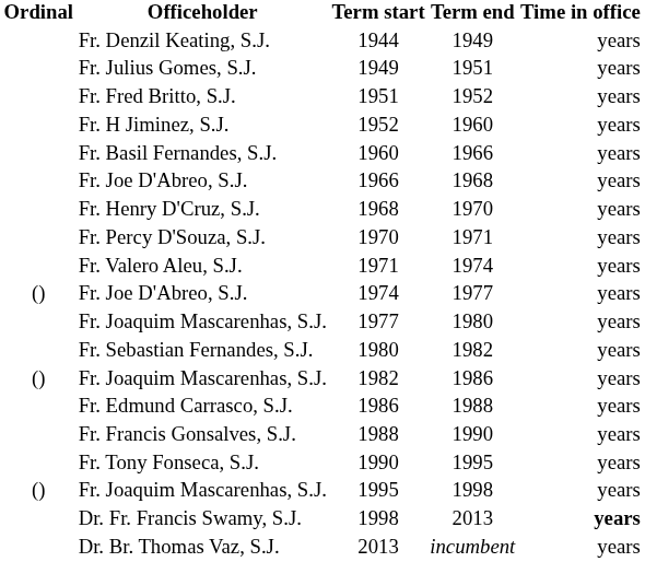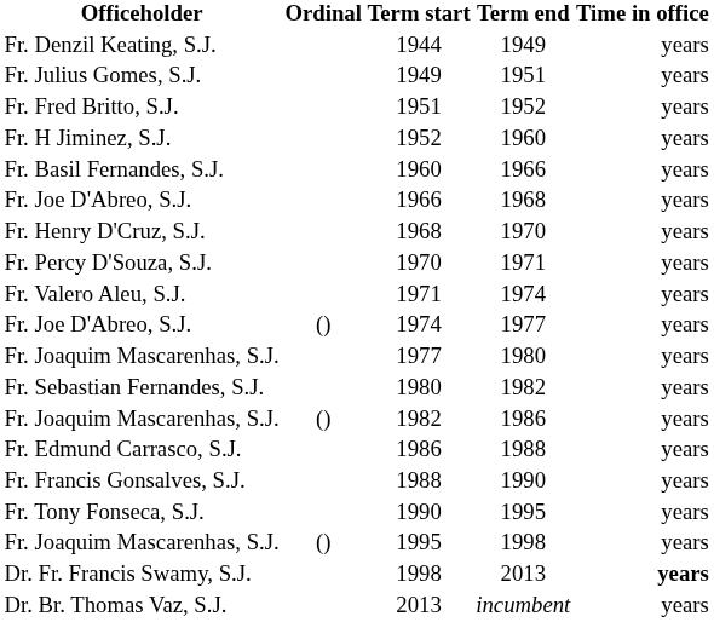 <table>
 <tr>
+<th>Officeholder</th>
 <th>Ordinal</th>
-<th>Officeholder</th>
 <th>Term start</th>
 <th>Term end</th>
 <th>Time in office</th>
 </tr>
 <tr>
+<td>Fr. Denzil Keating, S.J.</td>
 <td align=center></td>
-<td>Fr. Denzil Keating, S.J.</td>
 <td align=center>1944</td>
 <td align=center>1949</td>
 <td align=right> years</td>
 </tr>
 <tr>
+<td>Fr. Julius Gomes, S.J.</td>
 <td align=center></td>
-<td>Fr. Julius Gomes, S.J.</td>
 <td align=center>1949</td>
 <td align=center>1951</td>
 <td align=right> years</td>
 </tr>
 <tr>
+<td>Fr. Fred Britto, S.J.</td>
 <td align=center></td>
-<td>Fr. Fred Britto, S.J.</td>
 <td align=center>1951</td>
 <td align=center>1952</td>
 <td align=right> years</td>
 </tr>
 <tr>
+<td>Fr. H Jiminez, S.J.</td>
 <td align=center></td>
-<td>Fr. H Jiminez, S.J.</td>
 <td align=center>1952</td>
 <td align=center>1960</td>
 <td align=right> years</td>
 </tr>
 <tr>
+<td>Fr. Basil Fernandes, S.J.</td>
 <td align=center></td>
-<td>Fr. Basil Fernandes, S.J.</td>
 <td align=center>1960</td>
 <td align=center>1966</td>
 <td align=right> years</td>
 </tr>
 <tr>
+<td>Fr. Joe D'Abreo, S.J.</td>
 <td align=center></td>
-<td>Fr. Joe D'Abreo, S.J.</td>
 <td align=center>1966</td>
 <td align=center>1968</td>
 <td align=right> years</td>
 </tr>
 <tr>
+<td>Fr. Henry D'Cruz, S.J.</td>
 <td align=center></td>
-<td>Fr. Henry D'Cruz, S.J.</td>
 <td align=center>1968</td>
 <td align=center>1970</td>
 <td align=right> years</td>
 </tr>
 <tr>
+<td>Fr. Percy D'Souza, S.J.</td>
 <td align=center></td>
-<td>Fr. Percy D'Souza, S.J.</td>
 <td align=center>1970</td>
 <td align=center>1971</td>
 <td align=right> years</td>
 </tr>
 <tr>
+<td>Fr. Valero Aleu, S.J.</td>
 <td align=center></td>
-<td>Fr. Valero Aleu, S.J.</td>
 <td align=center>1971</td>
 <td align=center>1974</td>
 <td align=right> years</td>
 </tr>
 <tr>
+<td>Fr. Joe D'Abreo, S.J.</td>
 <td align=center>()</td>
-<td>Fr. Joe D'Abreo, S.J.</td>
 <td align=center>1974</td>
 <td align=center>1977</td>
 <td align=right> years</td>
 </tr>
 <tr>
+<td>Fr. Joaquim Mascarenhas, S.J.</td>
 <td align=center></td>
-<td>Fr. Joaquim Mascarenhas, S.J.</td>
 <td align=center>1977</td>
 <td align=center>1980</td>
 <td align=right> years</td>
 </tr>
 <tr>
+<td>Fr. Sebastian Fernandes, S.J.</td>
 <td align=center></td>
-<td>Fr. Sebastian Fernandes, S.J.</td>
 <td align=center>1980</td>
 <td align=center>1982</td>
 <td align=right> years</td>
 </tr>
 <tr>
+<td>Fr. Joaquim Mascarenhas, S.J.</td>
 <td align=center>()</td>
-<td>Fr. Joaquim Mascarenhas, S.J.</td>
 <td align=center>1982</td>
 <td align=center>1986</td>
 <td align=right> years</td>
 </tr>
 <tr>
+<td>Fr. Edmund Carrasco, S.J.</td>
 <td align=center></td>
-<td>Fr. Edmund Carrasco, S.J.</td>
 <td align=center>1986</td>
 <td align=center>1988</td>
 <td align=right> years</td>
 </tr>
 <tr>
+<td>Fr. Francis Gonsalves, S.J.</td>
 <td align=center></td>
-<td>Fr. Francis Gonsalves, S.J.</td>
 <td align=center>1988</td>
 <td align=center>1990</td>
 <td align=right> years</td>
 </tr>
 <tr>
+<td>Fr. Tony Fonseca, S.J.</td>
 <td align=center></td>
-<td>Fr. Tony Fonseca, S.J.</td>
 <td align=center>1990</td>
 <td align=center>1995</td>
 <td align=right> years</td>
 </tr>
 <tr>
+<td>Fr. Joaquim Mascarenhas, S.J.</td>
 <td align=center>()</td>
-<td>Fr. Joaquim Mascarenhas, S.J.</td>
 <td align=center>1995</td>
 <td align=center>1998</td>
 <td align=right> years</td>
 </tr>
 <tr>
+<td>Dr. Fr. Francis Swamy, S.J.</td>
 <td align=center></td>
-<td>Dr. Fr. Francis Swamy, S.J.</td>
 <td align=center>1998</td>
 <td align=center>2013</td>
 <td align=right><strong> years</strong></td>
 </tr>
 <tr>
+<td>Dr. Br. Thomas Vaz, S.J.</td>
 <td align=center></td>
-<td>Dr. Br. Thomas Vaz, S.J.</td>
 <td align=center>2013</td>
 <td align=center><em>incumbent</em></td>
 <td align=right> years</td>
 </tr>
 </table>
